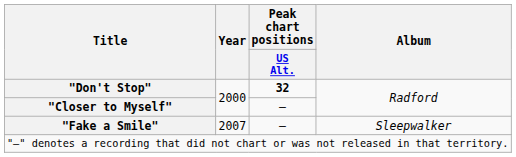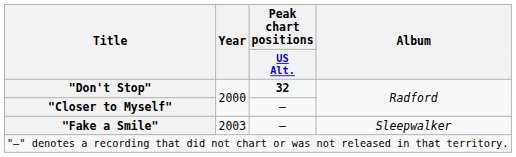 <table class="wikitable plainrowheaders" style="text-align:center">
 <tr>
 <th scope="col" rowspan="2" style="width:18em;">Title</th>
 <th scope="col" rowspan="2" style="width:1em;">Year</th>
 <th>Peak chart positions</th>
 <th scope="col" rowspan="2">Album</th>
 </tr>
 <tr>
 <th scope="col" style="width:2.5em;font-size:90%;"><a href='#'>US<br>Alt.</a><br></th>
 </tr>
 <tr>
 <th scope="row">"Don't Stop"</th>
 <td rowspan="2">2000</td>
 <td><strong>32</strong></td>
 <td rowspan="2"><em>Radford</em></td>
 </tr>
 <tr>
 <th scope="row">"Closer to Myself"</th>
 <td>—</td>
 </tr>
 <tr>
 <th scope="row">"Fake a Smile"</th>
-<td>2007</td>
+<td>2003</td>
 <td>—</td>
 <td><em>Sleepwalker</em></td>
 </tr>
 <tr>
 <td colspan="4" style="font-size:90%">"—" denotes a recording that did not chart or was not released in that territory.</td>
 </tr>
 </table>
